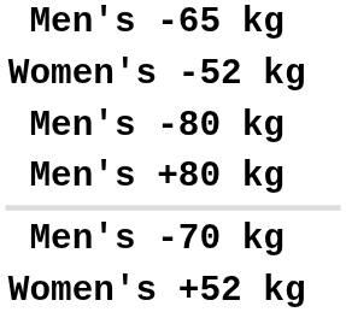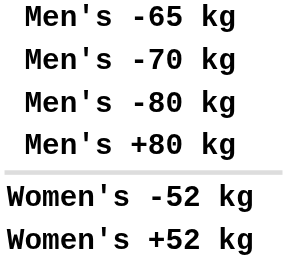 <table>
 <tr>
 <th scope="row">Men's -65 kg</th>
 <td></td>
 <td></td>
 <td></td>
 </tr>
 <tr>
-<th scope="row">Women's -52 kg</th>
+<th scope="row">Men's -70 kg</th>
 <td></td>
 <td></td>
 <td></td>
 </tr>
 <tr>
 <th scope="row">Men's -80 kg</th>
 <td></td>
 <td></td>
 <td></td>
 </tr>
 <tr>
 <th scope="row">Men's +80 kg</th>
 <td></td>
 <td></td>
 <td></td>
 </tr>
 <tr bgcolor=#DDDDDD>
 <td colspan=4></td>
 </tr>
 <tr>
-<th scope="row">Men's -70 kg</th>
+<th scope="row">Women's -52 kg</th>
 <td></td>
 <td></td>
 <td></td>
 </tr>
 <tr>
 <th scope="row">Women's +52 kg</th>
 <td></td>
 <td></td>
 <td></td>
 </tr>
 </table>
